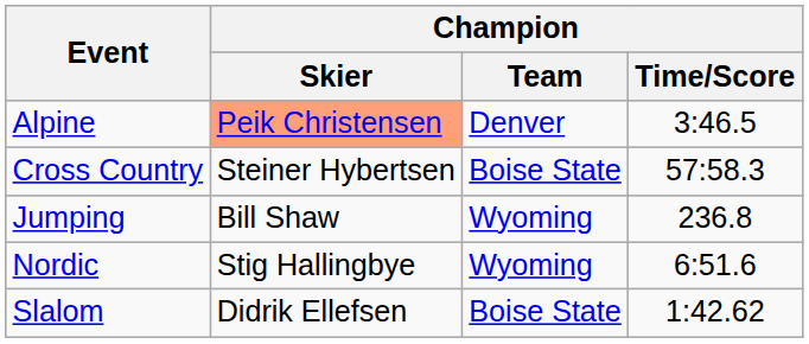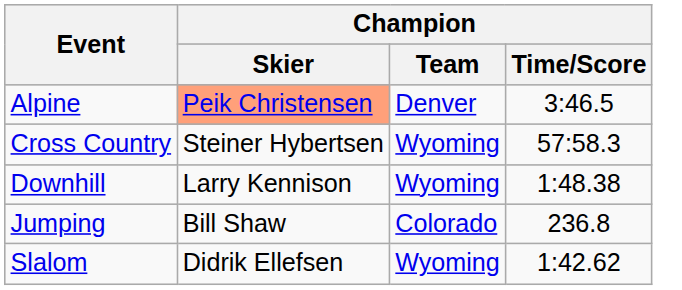 <table class="wikitable">
 <tr>
 <th rowspan="2">Event</th>
 <th colspan="3" bgcolor=000000>Champion</th>
 </tr>
 <tr>
 <th>Skier</th>
 <th>Team</th>
 <th>Time/Score</th>
 </tr>
 <tr>
 <td><a href='#'>Alpine</a></td>
 <td style="background: lightsalmon;"> <a href='#'>Peik Christensen</a> </td>
 <td><a href='#'>Denver</a></td>
 <td align=center>3:46.5</td>
 </tr>
 <tr>
 <td><a href='#'>Cross Country</a></td>
 <td> Steiner Hybertsen </td>
-<td><a href='#'>Boise State</a></td>
+<td><a href='#'>Wyoming</a></td>
 <td align=center>57:58.3</td>
+</tr>
+<tr>
+<td><a href='#'>Downhill</a></td>
+<td>Larry Kennison</td>
+<td><a href='#'>Wyoming</a></td>
+<td align=center>1:48.38</td>
 </tr>
 <tr>
 <td><a href='#'>Jumping</a></td>
 <td>Bill Shaw</td>
-<td><a href='#'>Wyoming</a></td>
+<td><a href='#'>Colorado</a></td>
 <td align=center>236.8</td>
-</tr>
-<tr>
-<td><a href='#'>Nordic</a></td>
-<td> Stig Hallingbye</td>
-<td><a href='#'>Wyoming</a></td>
-<td align=center>6:51.6</td>
 </tr>
 <tr>
 <td><a href='#'>Slalom</a></td>
 <td> Didrik Ellefsen</td>
-<td><a href='#'>Boise State</a></td>
+<td><a href='#'>Wyoming</a></td>
 <td align=center>1:42.62</td>
 </tr>
 </table>
